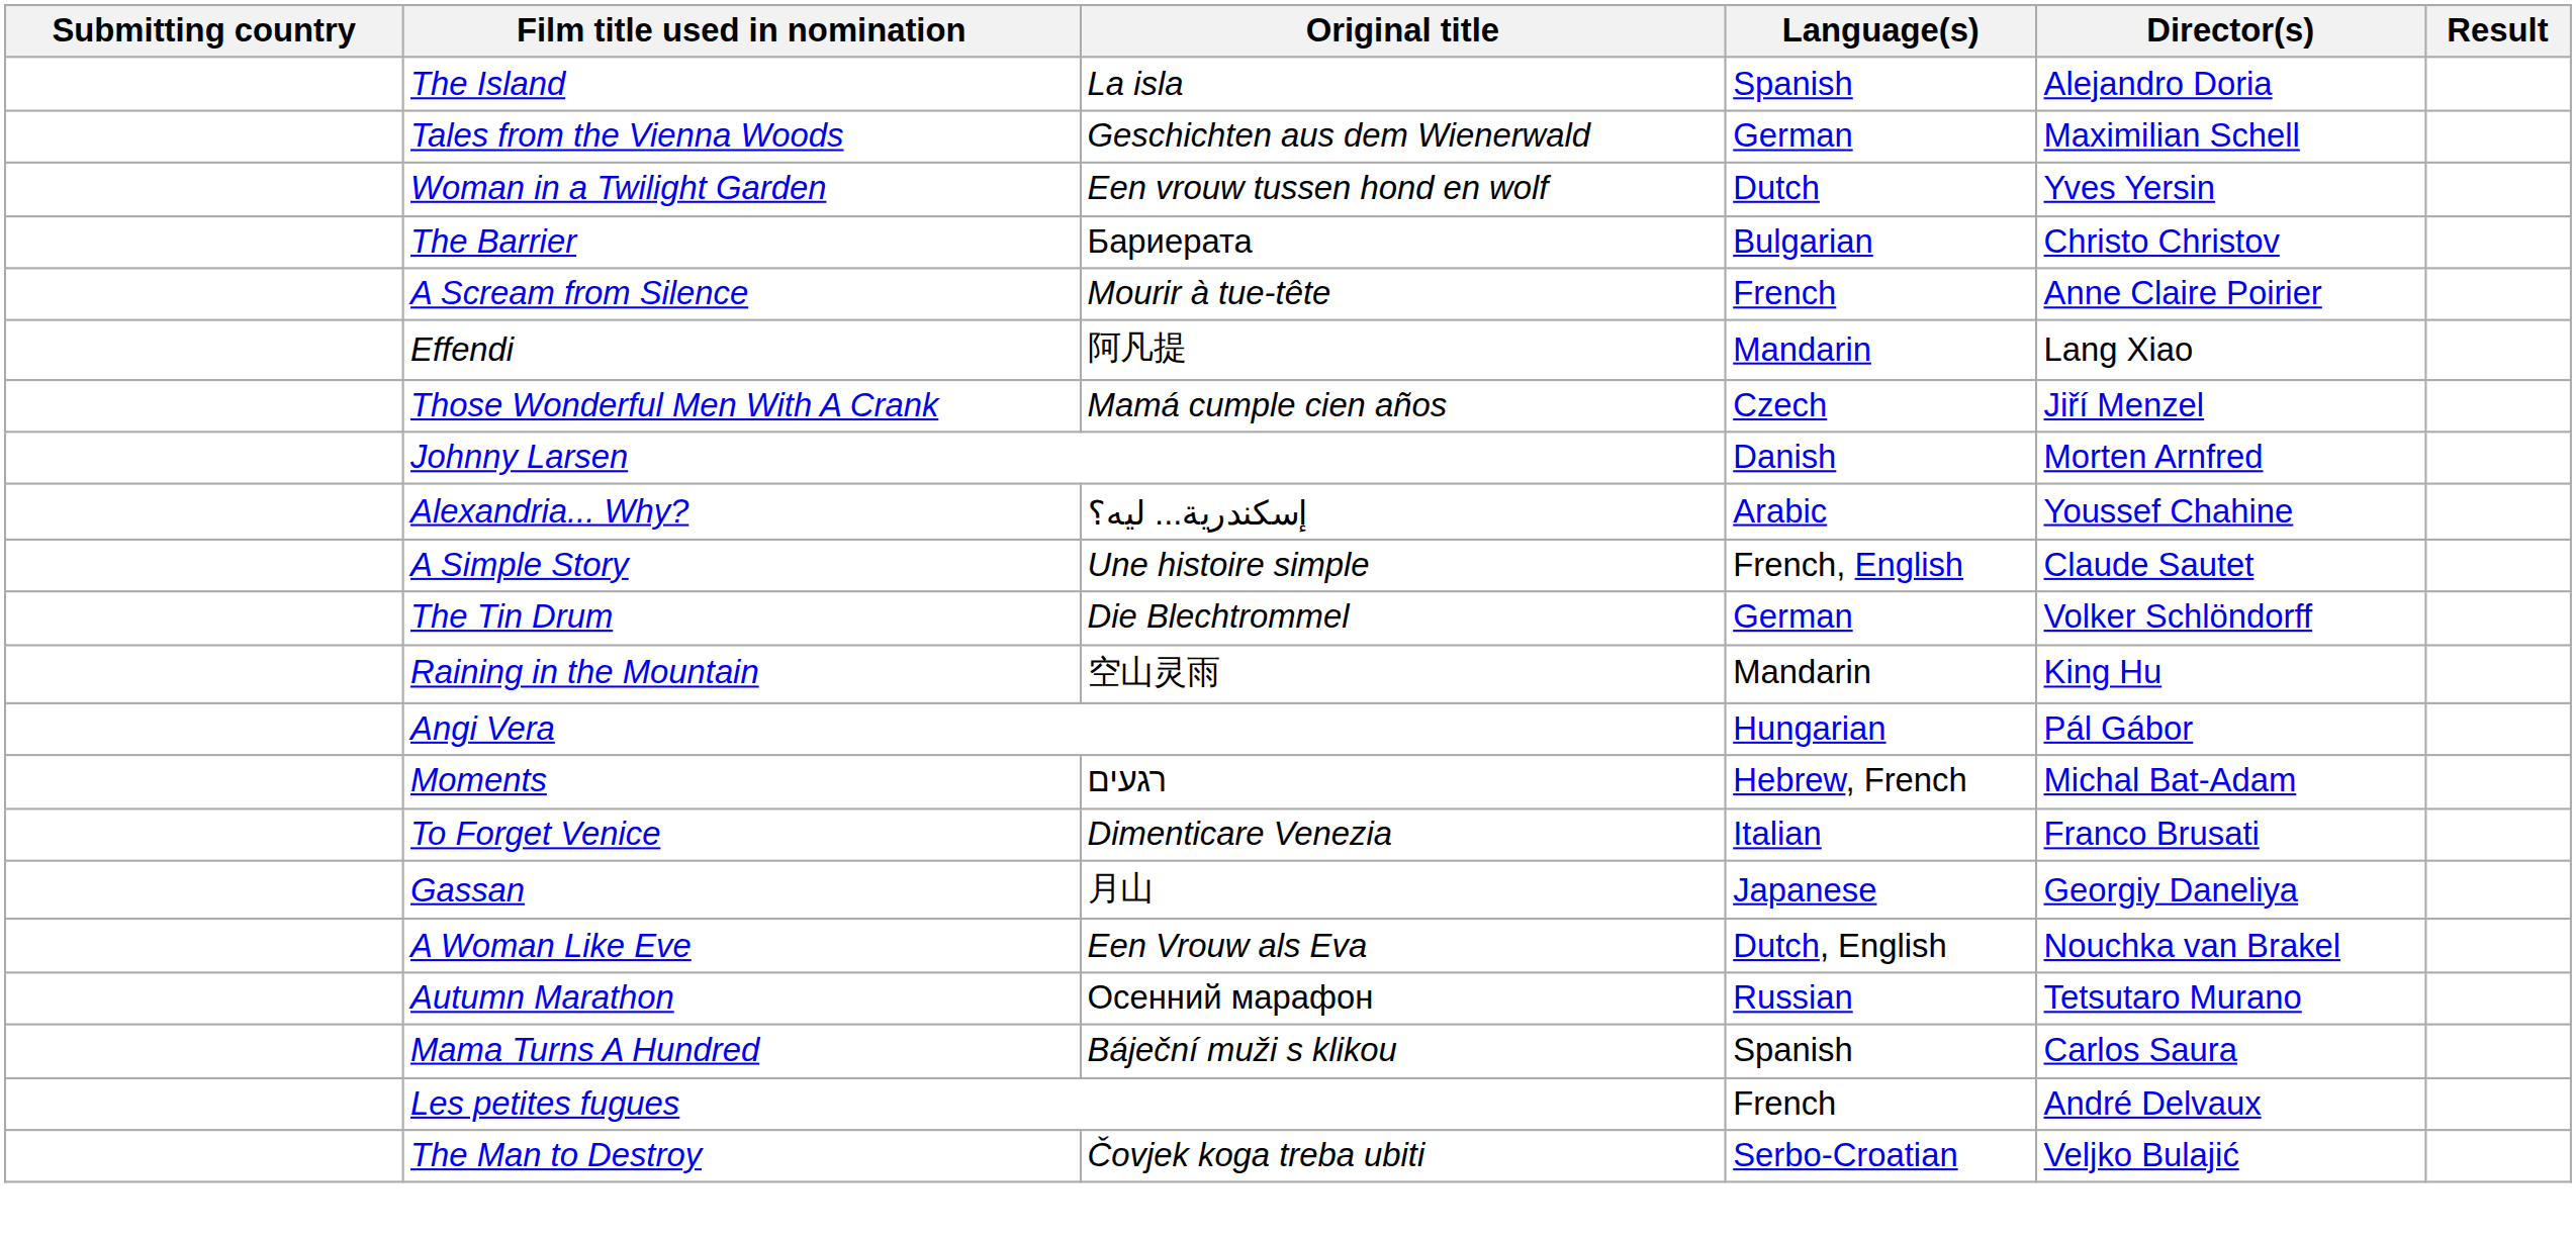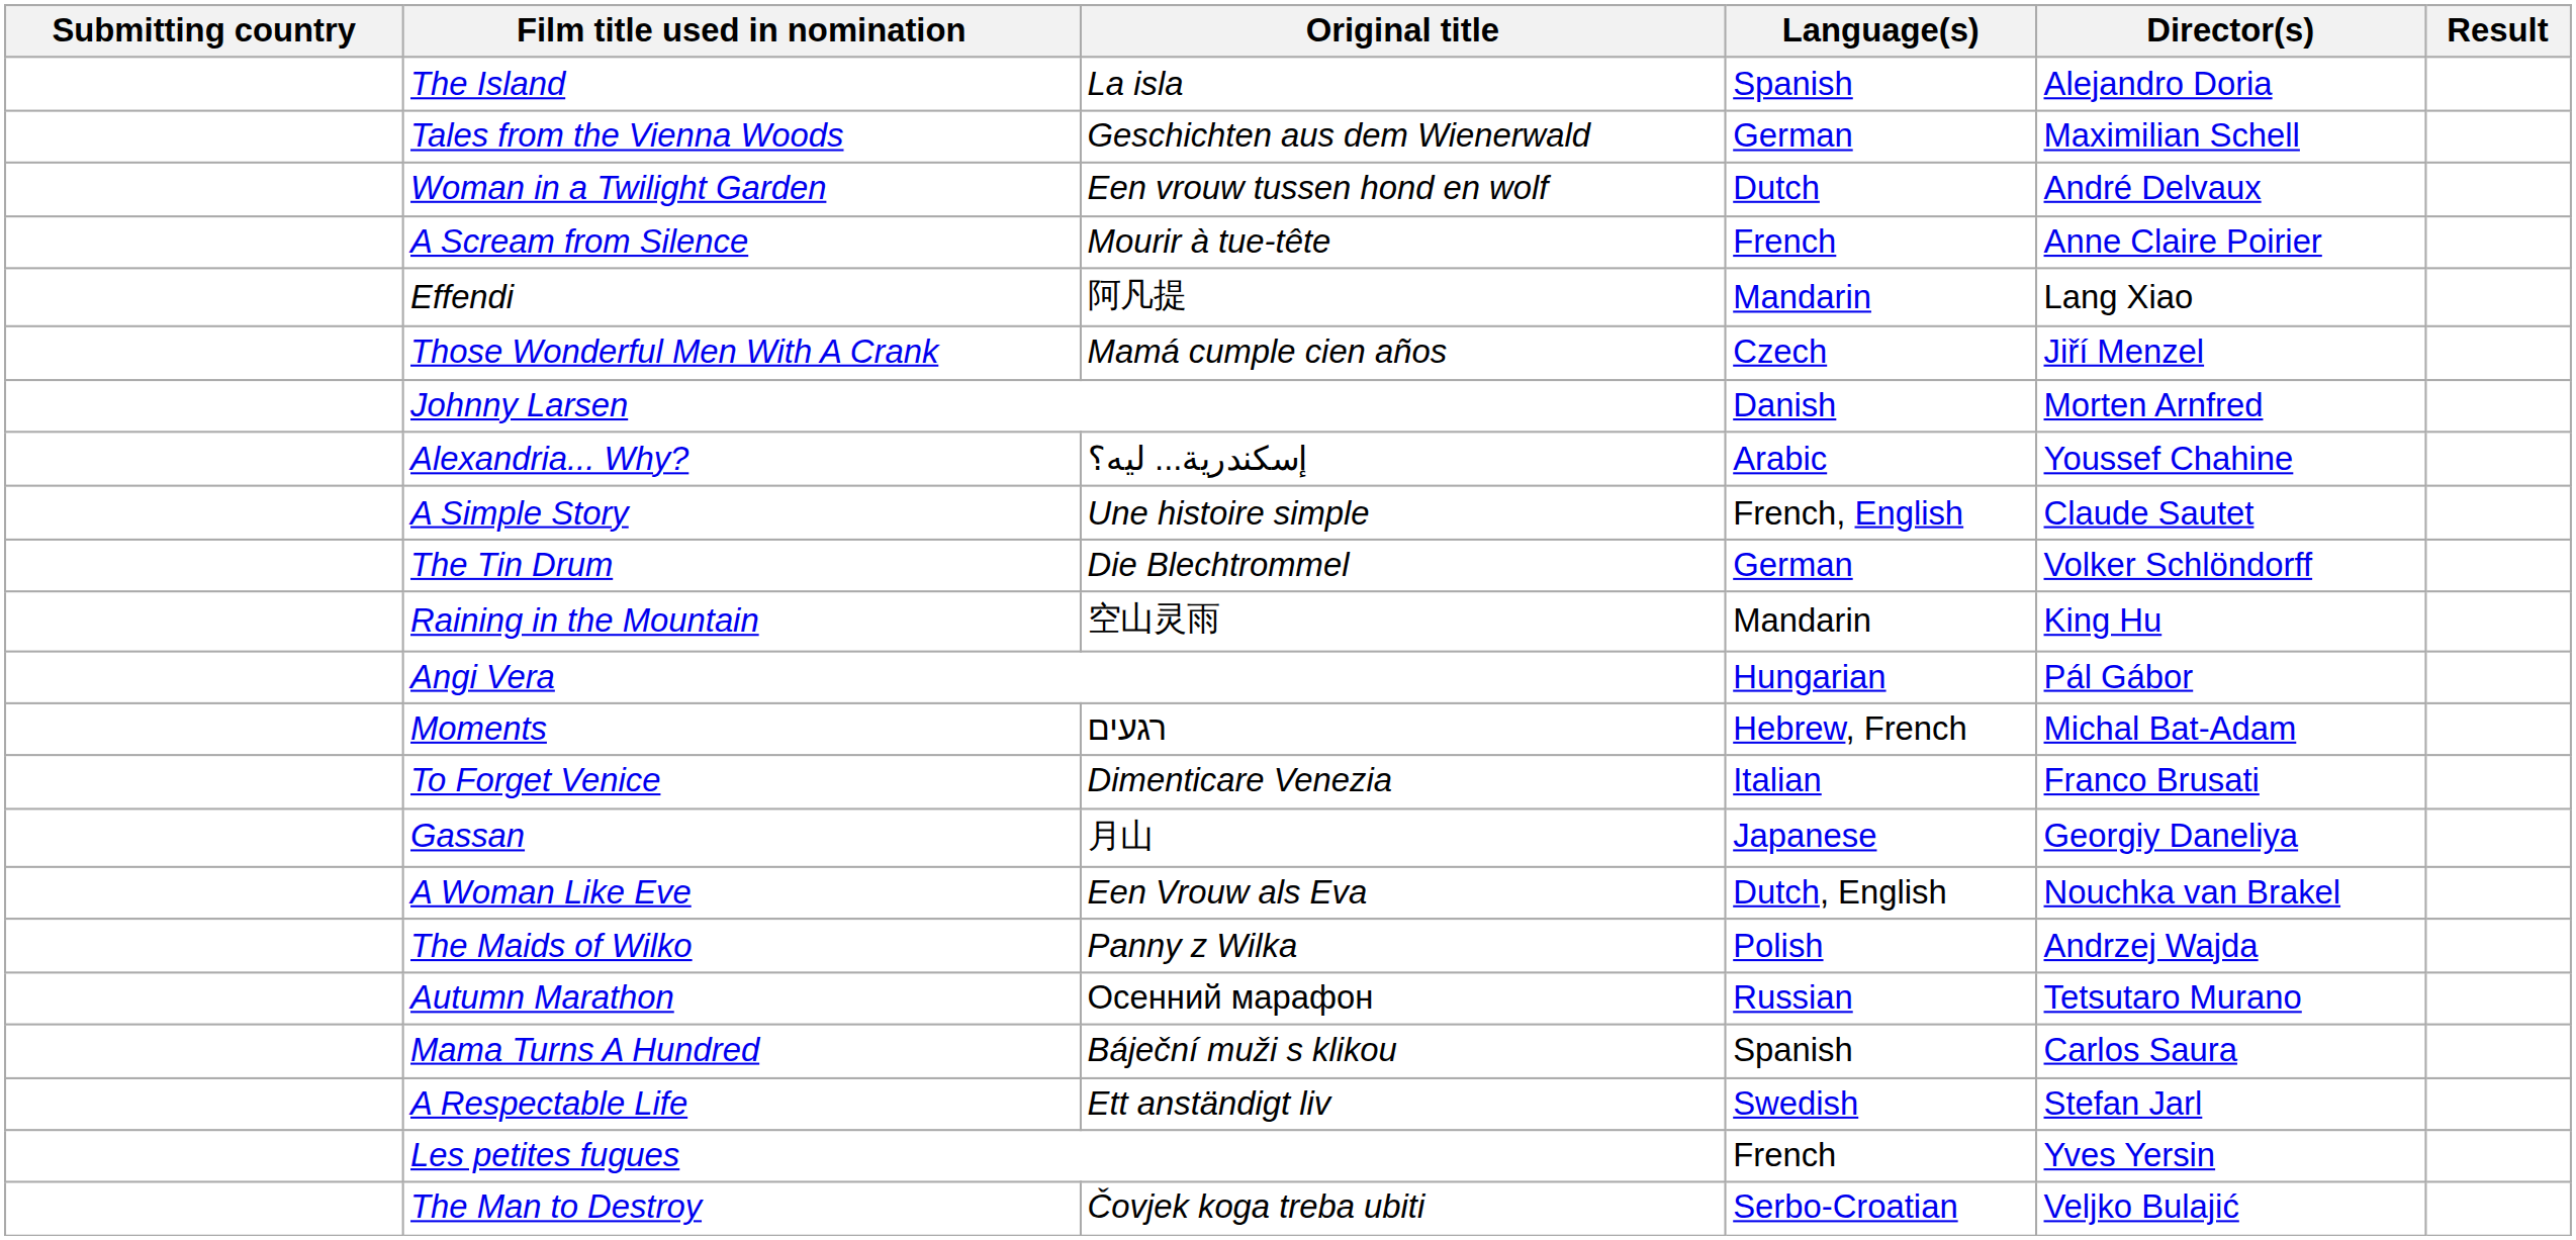 <table class="wikitable sortable" width="98%" style="background:#ffffff;">
 <tr>
 <th>Submitting country</th>
 <th>Film title used in nomination</th>
 <th>Original title</th>
 <th>Language(s)</th>
 <th>Director(s)</th>
 <th>Result</th>
 </tr>
 <tr>
 <td></td>
 <td><em><a href='#'>The Island</a></em></td>
 <td><em>La isla</em></td>
 <td><a href='#'>Spanish</a></td>
 <td><a href='#'>Alejandro Doria</a></td>
 <td></td>
 </tr>
 <tr>
 <td></td>
 <td><em><a href='#'>Tales from the Vienna Woods</a></em></td>
 <td><em>Geschichten aus dem Wienerwald</em></td>
 <td><a href='#'>German</a></td>
 <td><a href='#'>Maximilian Schell</a></td>
 <td></td>
 </tr>
 <tr>
 <td></td>
 <td><em><a href='#'>Woman in a Twilight Garden</a></em></td>
 <td><em>Een vrouw tussen hond en wolf</em></td>
 <td><a href='#'>Dutch</a></td>
-<td><a href='#'>Yves Yersin</a></td>
-<td></td>
-</tr>
-<tr>
-<td></td>
-<td><em><a href='#'>The Barrier</a></em></td>
-<td>Бариерата</td>
-<td><a href='#'>Bulgarian</a></td>
-<td><a href='#'>Christo Christov</a></td>
+<td><a href='#'>André Delvaux</a></td>
 <td></td>
 </tr>
 <tr>
 <td></td>
 <td><em><a href='#'>A Scream from Silence</a></em></td>
 <td><em>Mourir à tue-tête</em></td>
 <td><a href='#'>French</a></td>
 <td><a href='#'>Anne Claire Poirier</a></td>
 <td></td>
 </tr>
 <tr>
 <td></td>
 <td><em>Effendi</em></td>
 <td>阿凡提</td>
 <td><a href='#'>Mandarin</a></td>
 <td>Lang Xiao</td>
 <td></td>
 </tr>
 <tr>
 <td></td>
 <td><em><a href='#'>Those Wonderful Men With A Crank</a></em></td>
 <td><em>Mamá cumple cien años</em></td>
 <td><a href='#'>Czech</a></td>
 <td><a href='#'>Jiří Menzel</a></td>
 <td></td>
 </tr>
 <tr>
 <td></td>
 <td colspan="2"><em><a href='#'>Johnny Larsen</a></em></td>
 <td><a href='#'>Danish</a></td>
 <td><a href='#'>Morten Arnfred</a></td>
 <td></td>
 </tr>
 <tr>
 <td></td>
 <td><em><a href='#'>Alexandria... Why?</a></em></td>
 <td>إسكندرية... ليه؟</td>
 <td><a href='#'>Arabic</a></td>
 <td><a href='#'>Youssef Chahine</a></td>
 <td></td>
 </tr>
 <tr>
 <td></td>
 <td><em><a href='#'>A Simple Story</a></em></td>
 <td><em>Une histoire simple</em></td>
 <td>French, <a href='#'>English</a></td>
 <td><a href='#'>Claude Sautet</a></td>
 <td></td>
 </tr>
 <tr>
 <td></td>
 <td><em><a href='#'>The Tin Drum</a></em></td>
 <td><em>Die Blechtrommel</em></td>
 <td><a href='#'>German</a></td>
 <td><a href='#'>Volker Schlöndorff</a></td>
 <td></td>
 </tr>
 <tr>
 <td></td>
 <td><em><a href='#'>Raining in the Mountain</a></em></td>
 <td>空山灵雨</td>
 <td>Mandarin</td>
 <td><a href='#'>King Hu</a></td>
 <td></td>
 </tr>
 <tr>
 <td></td>
 <td colspan="2"><em><a href='#'>Angi Vera</a></em></td>
 <td><a href='#'>Hungarian</a></td>
 <td><a href='#'>Pál Gábor</a></td>
 <td></td>
 </tr>
 <tr>
 <td></td>
 <td><em><a href='#'>Moments</a></em></td>
 <td>רגעים</td>
 <td><a href='#'>Hebrew</a>, French</td>
 <td><a href='#'>Michal Bat-Adam</a></td>
 <td></td>
 </tr>
 <tr>
 <td></td>
 <td><em><a href='#'>To Forget Venice</a></em></td>
 <td><em>Dimenticare Venezia</em></td>
 <td><a href='#'>Italian</a></td>
 <td><a href='#'>Franco Brusati</a></td>
 <td></td>
 </tr>
 <tr>
 <td></td>
 <td><em><a href='#'>Gassan</a></em></td>
 <td>月山</td>
 <td><a href='#'>Japanese</a></td>
 <td><a href='#'>Georgiy Daneliya</a></td>
 <td></td>
 </tr>
 <tr>
 <td></td>
 <td><em><a href='#'>A Woman Like Eve</a></em></td>
 <td><em>Een Vrouw als Eva</em></td>
 <td><a href='#'>Dutch</a>, English</td>
 <td><a href='#'>Nouchka van Brakel</a></td>
 <td></td>
 </tr>
 <tr>
 <td></td>
+<td><em><a href='#'>The Maids of Wilko</a></em></td>
+<td><em>Panny z Wilka</em></td>
+<td><a href='#'>Polish</a></td>
+<td><a href='#'>Andrzej Wajda</a></td>
+<td></td>
+</tr>
+<tr>
+<td></td>
 <td><em><a href='#'>Autumn Marathon</a></em></td>
 <td>Осенний марафон</td>
 <td><a href='#'>Russian</a></td>
 <td><a href='#'>Tetsutaro Murano</a></td>
 <td></td>
 </tr>
 <tr>
 <td></td>
 <td><em><a href='#'>Mama Turns A Hundred</a></em></td>
 <td><em>Báječní muži s klikou</em></td>
 <td>Spanish</td>
 <td><a href='#'>Carlos Saura</a></td>
 <td></td>
 </tr>
 <tr>
 <td></td>
+<td><em><a href='#'>A Respectable Life</a></em></td>
+<td><em>Ett anständigt liv</em></td>
+<td><a href='#'>Swedish</a></td>
+<td><a href='#'>Stefan Jarl</a></td>
+<td></td>
+</tr>
+<tr>
+<td></td>
 <td colspan="2"><em><a href='#'>Les petites fugues</a></em></td>
 <td>French</td>
-<td><a href='#'>André Delvaux</a></td>
+<td><a href='#'>Yves Yersin</a></td>
 <td></td>
 </tr>
 <tr>
 <td></td>
 <td><em><a href='#'>The Man to Destroy</a></em></td>
 <td><em>Čovjek koga treba ubiti</em></td>
 <td><a href='#'>Serbo-Croatian</a></td>
 <td><a href='#'>Veljko Bulajić</a></td>
 <td></td>
 </tr>
 </table>
